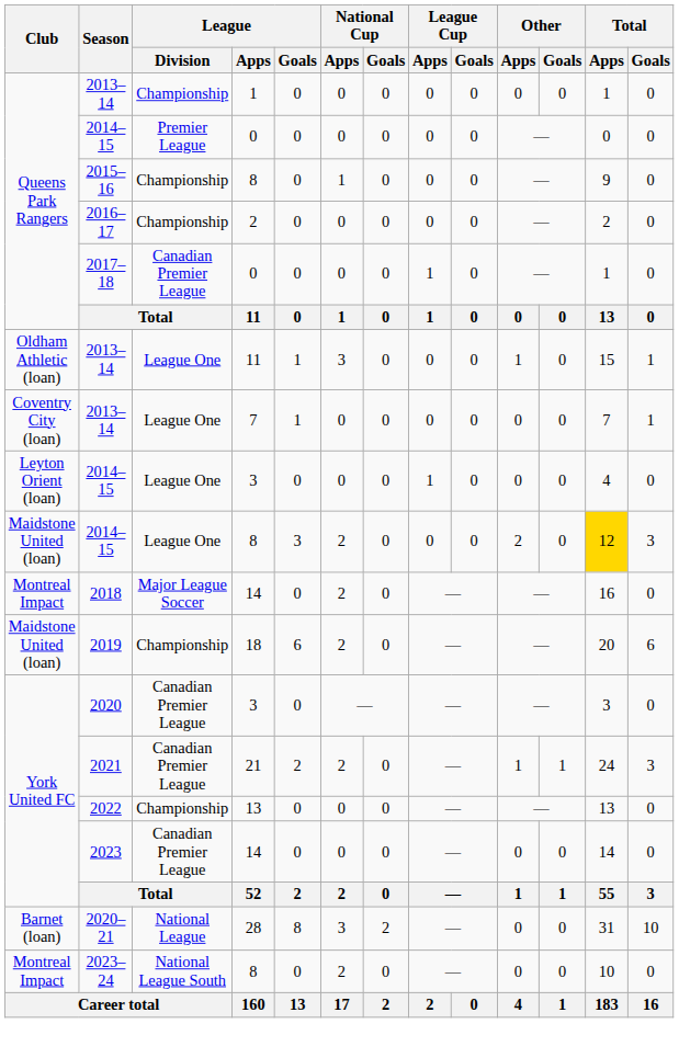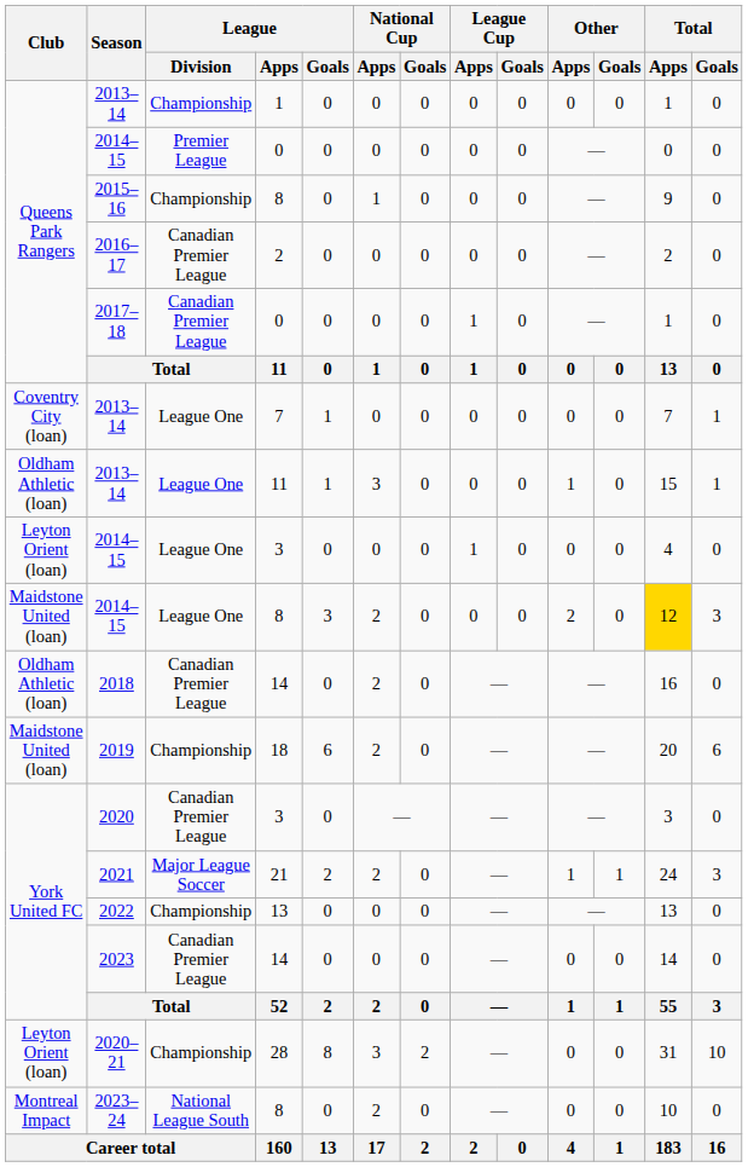 <table class=wikitable style="text-align: center">
 <tr>
 <th rowspan=2>Club</th>
 <th rowspan=2>Season</th>
 <th colspan=3>League</th>
 <th colspan=2>National Cup</th>
 <th colspan=2>League Cup</th>
 <th colspan=2>Other</th>
 <th colspan=2>Total</th>
 </tr>
 <tr>
 <th>Division</th>
 <th>Apps</th>
 <th>Goals</th>
 <th>Apps</th>
 <th>Goals</th>
 <th>Apps</th>
 <th>Goals</th>
 <th>Apps</th>
 <th>Goals</th>
 <th>Apps</th>
 <th>Goals</th>
 </tr>
 <tr>
 <td rowspan=6><a href='#'>Queens Park Rangers</a></td>
 <td><a href='#'>2013–14</a></td>
 <td><a href='#'>Championship</a></td>
 <td>1</td>
 <td>0</td>
 <td>0</td>
 <td>0</td>
 <td>0</td>
 <td>0</td>
 <td>0</td>
 <td>0</td>
 <td>1</td>
 <td>0</td>
 </tr>
 <tr>
 <td><a href='#'>2014–15</a></td>
 <td><a href='#'>Premier League</a></td>
 <td>0</td>
 <td>0</td>
 <td>0</td>
 <td>0</td>
 <td>0</td>
 <td>0</td>
 <td colspan=2>—</td>
 <td>0</td>
 <td>0</td>
 </tr>
 <tr>
 <td><a href='#'>2015–16</a></td>
 <td>Championship</td>
 <td>8</td>
 <td>0</td>
 <td>1</td>
 <td>0</td>
 <td>0</td>
 <td>0</td>
 <td colspan=2>—</td>
 <td>9</td>
 <td>0</td>
 </tr>
 <tr>
 <td><a href='#'>2016–17</a></td>
-<td>Championship</td>
+<td>Canadian Premier League</td>
 <td>2</td>
 <td>0</td>
 <td>0</td>
 <td>0</td>
 <td>0</td>
 <td>0</td>
 <td colspan=2>—</td>
 <td>2</td>
 <td>0</td>
 </tr>
 <tr>
 <td><a href='#'>2017–18</a></td>
 <td><a href='#'>Canadian Premier League</a></td>
 <td>0</td>
 <td>0</td>
 <td>0</td>
 <td>0</td>
 <td>1</td>
 <td>0</td>
 <td colspan=2>—</td>
 <td>1</td>
 <td>0</td>
 </tr>
 <tr>
 <th colspan=2>Total</th>
 <th>11</th>
 <th>0</th>
 <th>1</th>
 <th>0</th>
 <th>1</th>
 <th>0</th>
 <th>0</th>
 <th>0</th>
 <th>13</th>
 <th>0</th>
 </tr>
 <tr>
+<td><a href='#'>Coventry City</a> (loan)</td>
+<td><a href='#'>2013–14</a></td>
+<td>League One</td>
+<td>7</td>
+<td>1</td>
+<td>0</td>
+<td>0</td>
+<td>0</td>
+<td>0</td>
+<td>0</td>
+<td>0</td>
+<td>7</td>
+<td>1</td>
+</tr>
+<tr>
 <td><a href='#'>Oldham Athletic</a> (loan)</td>
 <td><a href='#'>2013–14</a></td>
 <td><a href='#'>League One</a></td>
 <td>11</td>
 <td>1</td>
 <td>3</td>
 <td>0</td>
 <td>0</td>
 <td>0</td>
 <td>1</td>
 <td>0</td>
 <td>15</td>
-<td>1</td>
-</tr>
-<tr>
-<td><a href='#'>Coventry City</a> (loan)</td>
-<td><a href='#'>2013–14</a></td>
-<td>League One</td>
-<td>7</td>
-<td>1</td>
-<td>0</td>
-<td>0</td>
-<td>0</td>
-<td>0</td>
-<td>0</td>
-<td>0</td>
-<td>7</td>
 <td>1</td>
 </tr>
 <tr>
 <td><a href='#'>Leyton Orient</a> (loan)</td>
 <td><a href='#'>2014–15</a></td>
 <td>League One</td>
 <td>3</td>
 <td>0</td>
 <td>0</td>
 <td>0</td>
 <td>1</td>
 <td>0</td>
 <td>0</td>
 <td>0</td>
 <td>4</td>
 <td>0</td>
 </tr>
 <tr>
 <td><a href='#'>Maidstone United</a> (loan)</td>
 <td><a href='#'>2014–15</a></td>
 <td>League One</td>
 <td>8</td>
 <td>3</td>
 <td>2</td>
 <td>0</td>
 <td>0</td>
 <td>0</td>
 <td>2</td>
 <td>0</td>
 <td style="background: gold;">12</td>
 <td>3</td>
 </tr>
 <tr>
-<td><a href='#'>Montreal Impact</a></td>
+<td><a href='#'>Oldham Athletic</a> (loan)</td>
 <td><a href='#'>2018</a></td>
-<td><a href='#'>Major League Soccer</a></td>
+<td>Canadian Premier League</td>
 <td>14</td>
 <td>0</td>
 <td>2</td>
 <td>0</td>
 <td colspan=2>—</td>
 <td colspan=2>—</td>
 <td>16</td>
 <td>0</td>
 </tr>
 <tr>
 <td><a href='#'>Maidstone United</a> (loan)</td>
 <td><a href='#'>2019</a></td>
 <td>Championship</td>
 <td>18</td>
 <td>6</td>
 <td>2</td>
 <td>0</td>
 <td colspan=2>—</td>
 <td colspan=2>—</td>
 <td>20</td>
 <td>6</td>
 </tr>
 <tr>
 <td rowspan=5><a href='#'>York United FC</a></td>
 <td><a href='#'>2020</a></td>
 <td>Canadian Premier League</td>
 <td>3</td>
 <td>0</td>
 <td colspan=2>—</td>
 <td colspan=2>—</td>
 <td colspan=2>—</td>
 <td>3</td>
 <td>0</td>
 </tr>
 <tr>
 <td><a href='#'>2021</a></td>
-<td>Canadian Premier League</td>
+<td><a href='#'>Major League Soccer</a></td>
 <td>21</td>
 <td>2</td>
 <td>2</td>
 <td>0</td>
 <td colspan=2>—</td>
 <td>1</td>
 <td>1</td>
 <td>24</td>
 <td>3</td>
 </tr>
 <tr>
 <td><a href='#'>2022</a></td>
 <td>Championship</td>
 <td>13</td>
 <td>0</td>
 <td>0</td>
 <td>0</td>
 <td colspan=2>—</td>
 <td colspan=2>—</td>
 <td>13</td>
 <td>0</td>
 </tr>
 <tr>
 <td><a href='#'>2023</a></td>
 <td>Canadian Premier League</td>
 <td>14</td>
 <td>0</td>
 <td>0</td>
 <td>0</td>
 <td colspan=2>—</td>
 <td>0</td>
 <td>0</td>
 <td>14</td>
 <td>0</td>
 </tr>
 <tr>
 <th colspan=2>Total</th>
 <th>52</th>
 <th>2</th>
 <th>2</th>
 <th>0</th>
 <th colspan=2>—</th>
 <th>1</th>
 <th>1</th>
 <th>55</th>
 <th>3</th>
 </tr>
 <tr>
-<td><a href='#'>Barnet</a> (loan)</td>
+<td><a href='#'>Leyton Orient</a> (loan)</td>
 <td><a href='#'>2020–21</a></td>
-<td><a href='#'>National League</a></td>
+<td>Championship</td>
 <td>28</td>
 <td>8</td>
 <td>3</td>
 <td>2</td>
 <td colspan=2>—</td>
 <td>0</td>
 <td>0</td>
 <td>31</td>
 <td>10</td>
 </tr>
 <tr>
 <td><a href='#'>Montreal Impact</a></td>
 <td><a href='#'>2023–24</a></td>
 <td><a href='#'>National League South</a></td>
 <td>8</td>
 <td>0</td>
 <td>2</td>
 <td>0</td>
 <td colspan=2>—</td>
 <td>0</td>
 <td>0</td>
 <td>10</td>
 <td>0</td>
 </tr>
 <tr>
 <th colspan=3>Career total</th>
 <th>160</th>
 <th>13</th>
 <th>17</th>
 <th>2</th>
 <th>2</th>
 <th>0</th>
 <th>4</th>
 <th>1</th>
 <th>183</th>
 <th>16</th>
 </tr>
 </table>
